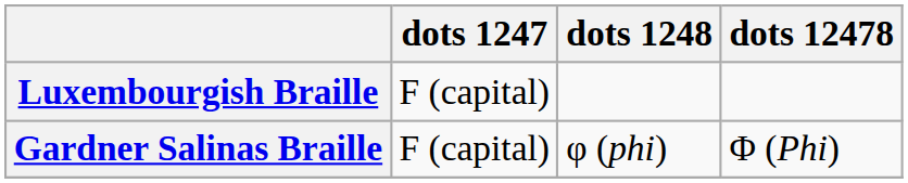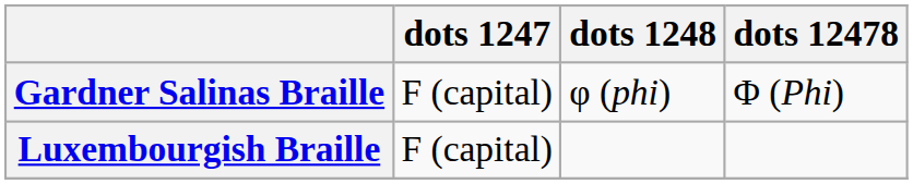 <table class="wikitable">
 <tr>
 <th></th>
 <th>dots 1247</th>
 <th>dots 1248</th>
 <th>dots 12478</th>
 </tr>
 <tr>
+<th align=left><a href='#'>Gardner Salinas Braille</a></th>
+<td>F (capital)</td>
+<td>φ (<em>phi</em>)</td>
+<td>Φ (<em>Phi</em>)</td>
+</tr>
+<tr>
 <th align=left><a href='#'>Luxembourgish Braille</a></th>
 <td>F (capital)</td>
 <td></td>
 <td></td>
 </tr>
 <tr>
-<th align=left><a href='#'>Gardner Salinas Braille</a></th>
-<td>F (capital)</td>
-<td>φ (<em>phi</em>)</td>
-<td>Φ (<em>Phi</em>)</td>
-</tr>
-<tr>
 </tr>
 </table>
